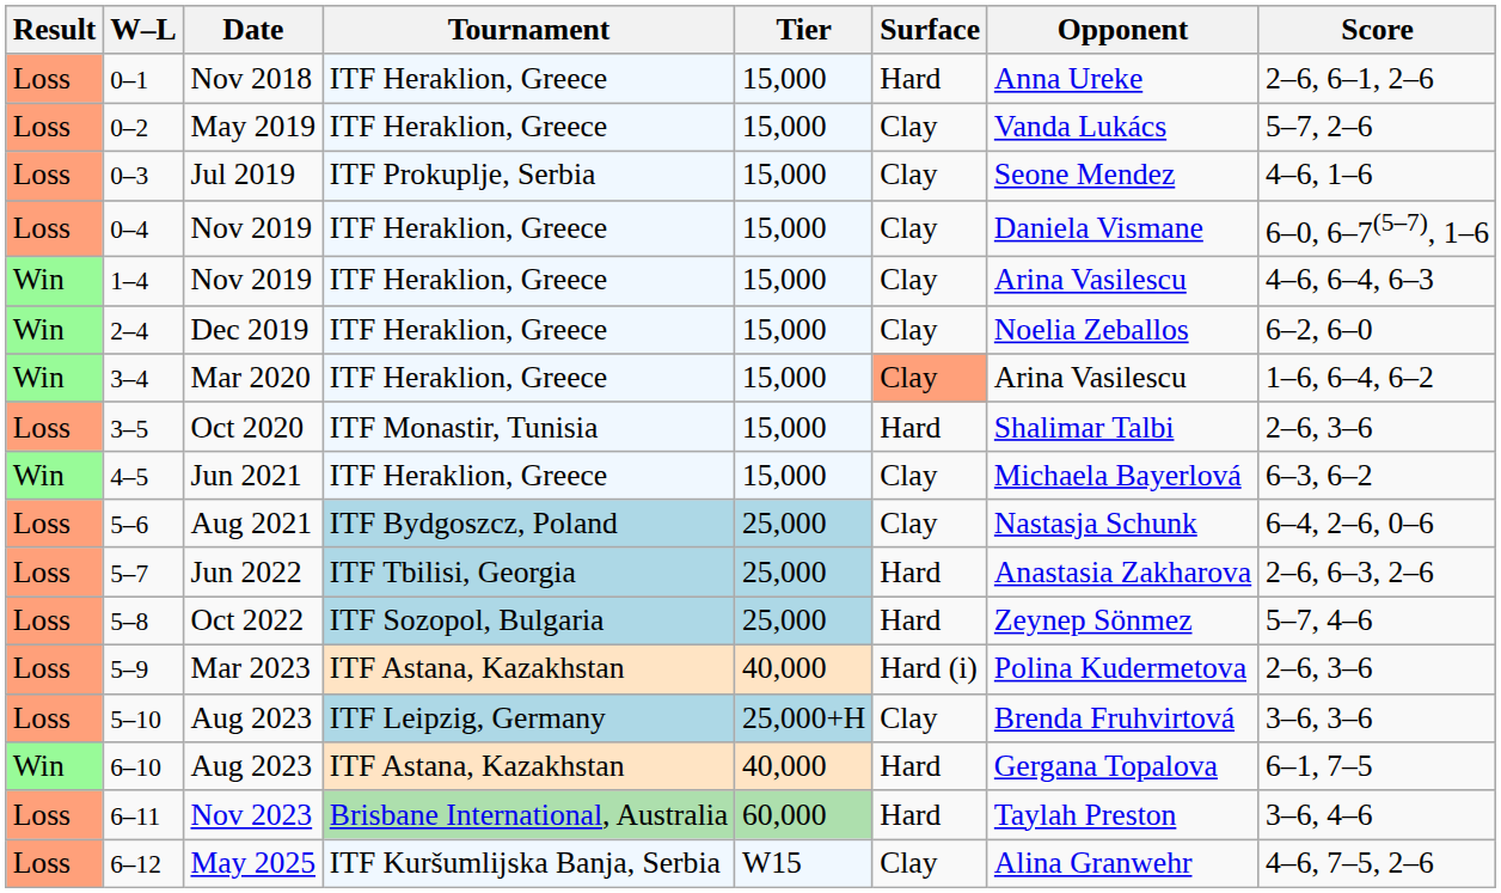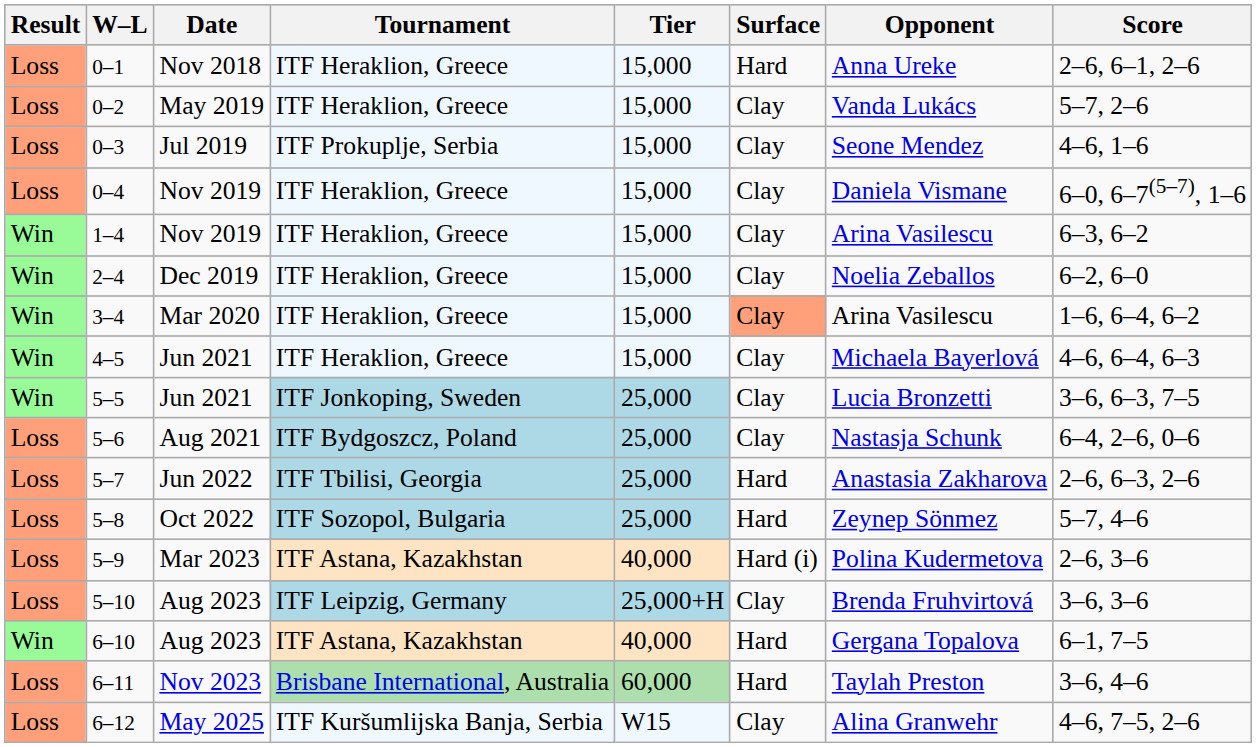 <table class="wikitable sortable">
 <tr>
 <th>Result</th>
 <th class=unsortable>W–L</th>
 <th>Date</th>
 <th>Tournament</th>
 <th>Tier</th>
 <th>Surface</th>
 <th>Opponent</th>
 <th class=unsortable>Score</th>
 </tr>
 <tr>
 <td bgcolor=FFA07A>Loss</td>
 <td><small>0–1</small></td>
 <td>Nov 2018</td>
 <td style="background:#f0f8ff;">ITF Heraklion, Greece</td>
 <td style="background:#f0f8ff;">15,000</td>
 <td>Hard</td>
 <td> <a href='#'>Anna Ureke</a></td>
 <td>2–6, 6–1, 2–6</td>
 </tr>
 <tr>
 <td bgcolor=FFA07A>Loss</td>
 <td><small>0–2</small></td>
 <td>May 2019</td>
 <td style="background:#f0f8ff;">ITF Heraklion, Greece</td>
 <td style="background:#f0f8ff;">15,000</td>
 <td>Clay</td>
 <td> <a href='#'>Vanda Lukács</a></td>
 <td>5–7, 2–6</td>
 </tr>
 <tr>
 <td bgcolor=FFA07A>Loss</td>
 <td><small>0–3</small></td>
 <td>Jul 2019</td>
 <td style="background:#f0f8ff;">ITF Prokuplje, Serbia</td>
 <td style="background:#f0f8ff;">15,000</td>
 <td>Clay</td>
 <td> <a href='#'>Seone Mendez</a></td>
 <td>4–6, 1–6</td>
 </tr>
 <tr>
 <td bgcolor=FFA07A>Loss</td>
 <td><small>0–4</small></td>
 <td>Nov 2019</td>
 <td bgcolor=f0f8ff>ITF Heraklion, Greece</td>
 <td bgcolor=f0f8ff>15,000</td>
 <td>Clay</td>
 <td> <a href='#'>Daniela Vismane</a></td>
 <td>6–0, 6–7<sup>(5–7)</sup>, 1–6</td>
 </tr>
 <tr>
 <td bgcolor=98FB98>Win</td>
 <td><small>1–4</small></td>
 <td>Nov 2019</td>
 <td bgcolor=f0f8ff>ITF Heraklion, Greece</td>
 <td bgcolor=f0f8ff>15,000</td>
 <td>Clay</td>
 <td> <a href='#'>Arina Vasilescu</a></td>
-<td>4–6, 6–4, 6–3</td>
+<td>6–3, 6–2</td>
 </tr>
 <tr>
 <td bgcolor=98FB98>Win</td>
 <td><small>2–4</small></td>
 <td>Dec 2019</td>
 <td bgcolor=f0f8ff>ITF Heraklion, Greece</td>
 <td bgcolor=f0f8ff>15,000</td>
 <td>Clay</td>
 <td> <a href='#'>Noelia Zeballos</a></td>
 <td>6–2, 6–0</td>
 </tr>
 <tr>
 <td bgcolor=98FB98>Win</td>
 <td><small>3–4</small></td>
 <td>Mar 2020</td>
 <td bgcolor=f0f8ff>ITF Heraklion, Greece</td>
 <td bgcolor=f0f8ff>15,000</td>
 <td style="background: lightsalmon;">Clay</td>
 <td> Arina Vasilescu</td>
 <td>1–6, 6–4, 6–2</td>
 </tr>
 <tr>
-<td bgcolor=FFA07A>Loss</td>
-<td><small>3–5</small></td>
-<td>Oct 2020</td>
-<td bgcolor=f0f8ff>ITF Monastir, Tunisia</td>
-<td bgcolor=f0f8ff>15,000</td>
-<td>Hard</td>
-<td> <a href='#'>Shalimar Talbi</a></td>
-<td>2–6, 3–6</td>
-</tr>
-<tr>
 <td bgcolor=98FB98>Win</td>
 <td><small>4–5</small></td>
 <td>Jun 2021</td>
 <td bgcolor=f0f8ff>ITF Heraklion, Greece</td>
 <td bgcolor=f0f8ff>15,000</td>
 <td>Clay</td>
 <td> <a href='#'>Michaela Bayerlová</a></td>
-<td>6–3, 6–2</td>
+<td>4–6, 6–4, 6–3</td>
+</tr>
+<tr>
+<td bgcolor=98FB98>Win</td>
+<td><small>5–5</small></td>
+<td>Jun 2021</td>
+<td bgcolor=lightblue>ITF Jonkoping, Sweden</td>
+<td bgcolor=lightblue>25,000</td>
+<td>Clay</td>
+<td> <a href='#'>Lucia Bronzetti</a></td>
+<td>3–6, 6–3, 7–5</td>
 </tr>
 <tr>
 <td bgcolor=FFA07A>Loss</td>
 <td><small>5–6</small></td>
 <td>Aug 2021</td>
 <td bgcolor=lightblue>ITF Bydgoszcz, Poland</td>
 <td bgcolor=lightblue>25,000</td>
 <td>Clay</td>
 <td> <a href='#'>Nastasja Schunk</a></td>
 <td>6–4, 2–6, 0–6</td>
 </tr>
 <tr>
 <td bgcolor=FFA07A>Loss</td>
 <td><small>5–7</small></td>
 <td>Jun 2022</td>
 <td style="background:lightblue;">ITF Tbilisi, Georgia</td>
 <td style="background:lightblue;">25,000</td>
 <td>Hard</td>
 <td> <a href='#'>Anastasia Zakharova</a></td>
 <td>2–6, 6–3, 2–6</td>
 </tr>
 <tr>
 <td bgcolor=FFA07A>Loss</td>
 <td><small>5–8</small></td>
 <td>Oct 2022</td>
 <td style="background:lightblue;">ITF Sozopol, Bulgaria</td>
 <td style="background:lightblue;">25,000</td>
 <td>Hard</td>
 <td> <a href='#'>Zeynep Sönmez</a></td>
 <td>5–7, 4–6</td>
 </tr>
 <tr>
 <td bgcolor=FFA07A>Loss</td>
 <td><small>5–9</small></td>
 <td>Mar 2023</td>
 <td style="background:#ffe4c4;">ITF Astana, Kazakhstan</td>
 <td style="background:#ffe4c4;">40,000</td>
 <td>Hard (i)</td>
 <td> <a href='#'>Polina Kudermetova</a></td>
 <td>2–6, 3–6</td>
 </tr>
 <tr>
 <td bgcolor=FFA07A>Loss</td>
 <td><small>5–10</small></td>
 <td>Aug 2023</td>
 <td style="background:lightblue;">ITF Leipzig, Germany</td>
 <td style="background:lightblue;">25,000+H</td>
 <td>Clay</td>
 <td> <a href='#'>Brenda Fruhvirtová</a></td>
 <td>3–6, 3–6</td>
 </tr>
 <tr>
 <td bgcolor="98FB98">Win</td>
 <td><small>6–10</small></td>
 <td>Aug 2023</td>
 <td style="background:#ffe4c4;">ITF Astana, Kazakhstan</td>
 <td style="background:#ffe4c4;">40,000</td>
 <td>Hard</td>
 <td> <a href='#'>Gergana Topalova</a></td>
 <td>6–1, 7–5</td>
 </tr>
 <tr>
 <td bgcolor=FFA07A>Loss</td>
 <td><small>6–11</small></td>
 <td><a href='#'>Nov 2023</a></td>
 <td style="background:#addfad;"><a href='#'>Brisbane International</a>, Australia</td>
 <td style="background:#addfad;">60,000</td>
 <td>Hard</td>
 <td> <a href='#'>Taylah Preston</a></td>
 <td>3–6, 4–6</td>
 </tr>
 <tr>
 <td bgcolor=FFA07A>Loss</td>
 <td><small>6–12</small></td>
 <td><a href='#'>May 2025</a></td>
 <td style="background:#f0f8ff;">ITF Kuršumlijska Banja, Serbia</td>
 <td style="background:#f0f8ff;">W15</td>
 <td>Clay</td>
 <td> <a href='#'>Alina Granwehr</a></td>
 <td>4–6, 7–5, 2–6</td>
 </tr>
 </table>
